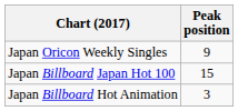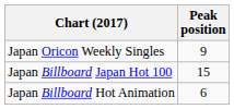 <table class="wikitable">
 <tr>
 <th>Chart (2017)</th>
 <th>Peak<br>position</th>
 </tr>
 <tr>
 <td>Japan <a href='#'>Oricon</a> Weekly Singles</td>
 <td align="center">9</td>
 </tr>
 <tr>
 <td>Japan <em><a href='#'>Billboard</a></em> <a href='#'>Japan Hot 100</a></td>
 <td align="center">15</td>
 </tr>
 <tr>
 <td>Japan <em><a href='#'>Billboard</a></em> Hot Animation</td>
-<td align="center">3</td>
+<td align="center">6</td>
 </tr>
 </table>
